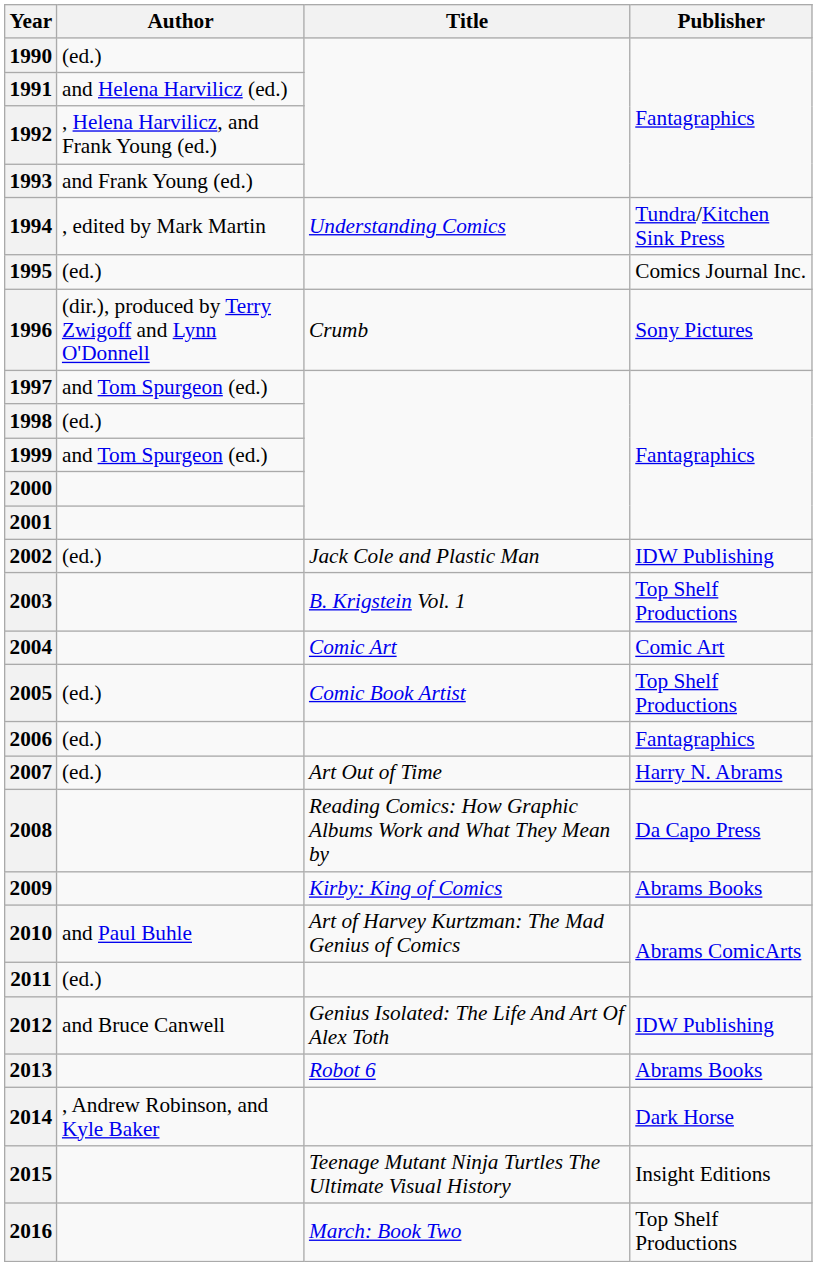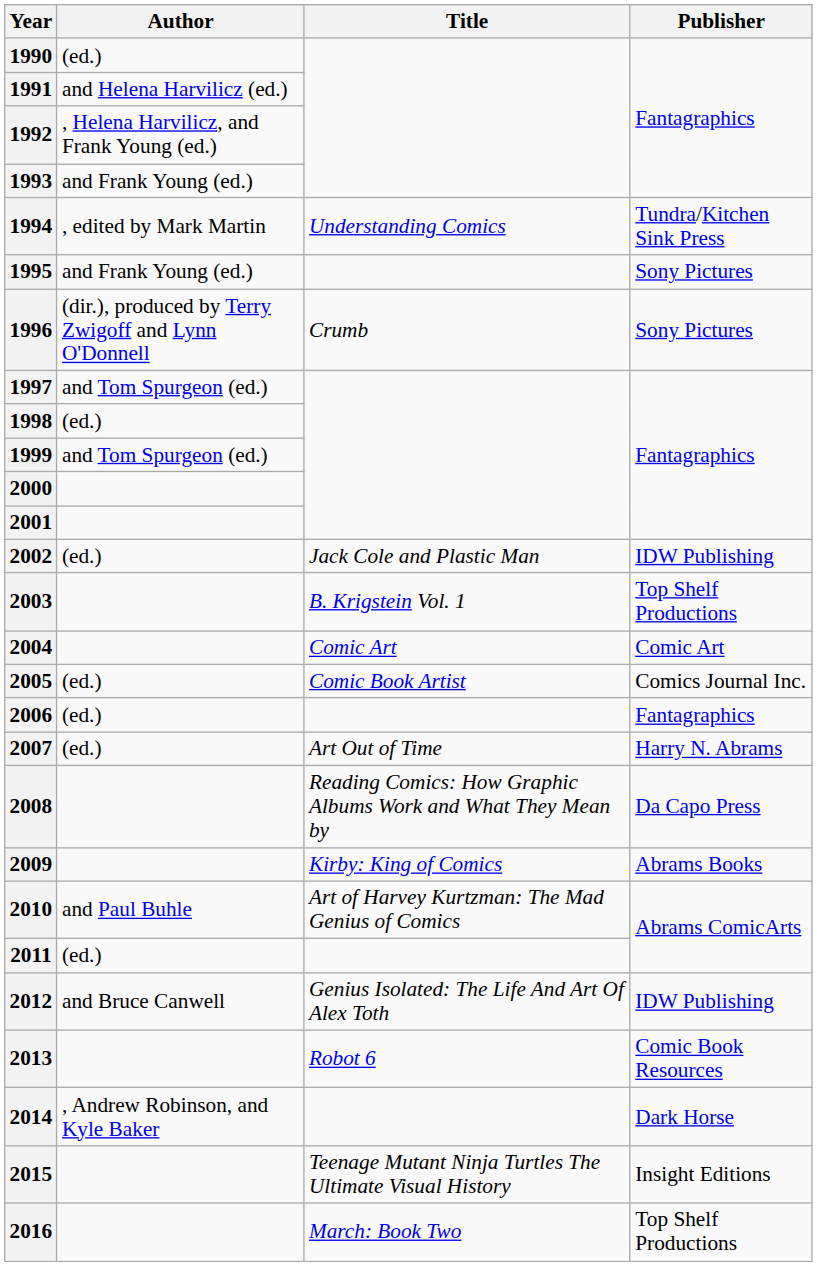 <table class="wikitable sortable mw-collapsible">
 <tr>
 <th>Year</th>
 <th>Author</th>
 <th>Title</th>
 <th>Publisher</th>
 </tr>
 <tr>
 <th>1990</th>
 <td> (ed.)</td>
 <td rowspan="4"><em></em></td>
 <td rowspan="4"><a href='#'>Fantagraphics</a></td>
 </tr>
 <tr>
 <th>1991</th>
 <td> and <a href='#'>Helena Harvilicz</a> (ed.)</td>
 </tr>
 <tr>
 <th>1992</th>
 <td>, <a href='#'>Helena Harvilicz</a>, and Frank Young (ed.)</td>
 </tr>
 <tr>
 <th>1993</th>
 <td> and Frank Young (ed.)</td>
 </tr>
 <tr>
 <th>1994</th>
 <td>, edited by Mark Martin</td>
 <td><em><a href='#'>Understanding Comics</a></em></td>
 <td><a href='#'>Tundra</a>/<a href='#'>Kitchen Sink Press</a></td>
 </tr>
 <tr>
 <th>1995</th>
-<td> (ed.)</td>
+<td> and Frank Young (ed.)</td>
 <td><em></em></td>
-<td>Comics Journal Inc.</td>
+<td><a href='#'>Sony Pictures</a></td>
 </tr>
 <tr>
 <th>1996</th>
 <td> (dir.), produced by <a href='#'>Terry Zwigoff</a> and <a href='#'>Lynn O'Donnell</a></td>
 <td><em>Crumb</em></td>
 <td><a href='#'>Sony Pictures</a></td>
 </tr>
 <tr>
 <th>1997</th>
 <td> and <a href='#'>Tom Spurgeon</a> (ed.)</td>
 <td rowspan="5"><em></em></td>
 <td rowspan="5"><a href='#'>Fantagraphics</a></td>
 </tr>
 <tr>
 <th>1998</th>
 <td> (ed.)</td>
 </tr>
 <tr>
 <th>1999</th>
 <td> and <a href='#'>Tom Spurgeon</a> (ed.)</td>
 </tr>
 <tr>
 <th>2000</th>
 <td></td>
 </tr>
 <tr>
 <th>2001</th>
 <td></td>
 </tr>
 <tr>
 <th>2002</th>
 <td> (ed.)</td>
 <td><em>Jack Cole and Plastic Man</em></td>
 <td><a href='#'>IDW Publishing</a></td>
 </tr>
 <tr>
 <th>2003</th>
 <td></td>
 <td><em><a href='#'>B. Krigstein</a> Vol. 1</em></td>
 <td><a href='#'>Top Shelf Productions</a></td>
 </tr>
 <tr>
 <th>2004</th>
 <td></td>
 <td><em><a href='#'>Comic Art</a></em></td>
 <td><a href='#'>Comic Art</a></td>
 </tr>
 <tr>
 <th>2005</th>
 <td> (ed.)</td>
 <td><em><a href='#'>Comic Book Artist</a></em></td>
-<td><a href='#'>Top Shelf Productions</a></td>
+<td>Comics Journal Inc.</td>
 </tr>
 <tr>
 <th>2006</th>
 <td> (ed.)</td>
 <td><em></em></td>
 <td><a href='#'>Fantagraphics</a></td>
 </tr>
 <tr>
 <th>2007</th>
 <td> (ed.)</td>
 <td><em>Art Out of Time</em></td>
 <td><a href='#'>Harry N. Abrams</a></td>
 </tr>
 <tr>
 <th>2008</th>
 <td></td>
 <td><em>Reading Comics: How Graphic Albums Work and What They Mean by</em></td>
 <td><a href='#'>Da Capo Press</a></td>
 </tr>
 <tr>
 <th>2009</th>
 <td></td>
 <td><em><a href='#'>Kirby: King of Comics</a></em></td>
 <td><a href='#'>Abrams Books</a></td>
 </tr>
 <tr>
 <th>2010</th>
 <td> and <a href='#'>Paul Buhle</a></td>
 <td><em>Art of Harvey Kurtzman: The Mad Genius of Comics</em></td>
 <td rowspan="2"><a href='#'>Abrams ComicArts</a></td>
 </tr>
 <tr>
 <th>2011</th>
 <td> (ed.)</td>
 <td><em></em></td>
 </tr>
 <tr>
 <th>2012</th>
 <td> and Bruce Canwell</td>
 <td><em>Genius Isolated: The Life And Art Of Alex Toth</em></td>
 <td><a href='#'>IDW Publishing</a></td>
 </tr>
 <tr>
 <th>2013</th>
 <td></td>
 <td><em><a href='#'>Robot 6</a></em></td>
-<td><a href='#'>Abrams Books</a></td>
+<td><a href='#'>Comic Book Resources</a></td>
 </tr>
 <tr>
 <th>2014</th>
 <td>, Andrew Robinson, and <a href='#'>Kyle Baker</a></td>
 <td><em></em></td>
 <td><a href='#'>Dark Horse</a></td>
 </tr>
 <tr>
 <th>2015</th>
 <td></td>
 <td><em>Teenage Mutant Ninja Turtles The Ultimate Visual History</em></td>
 <td>Insight Editions</td>
 </tr>
 <tr>
 <th>2016</th>
 <td></td>
 <td><em><a href='#'>March: Book Two</a></em></td>
 <td>Top Shelf Productions</td>
 </tr>
 </table>
